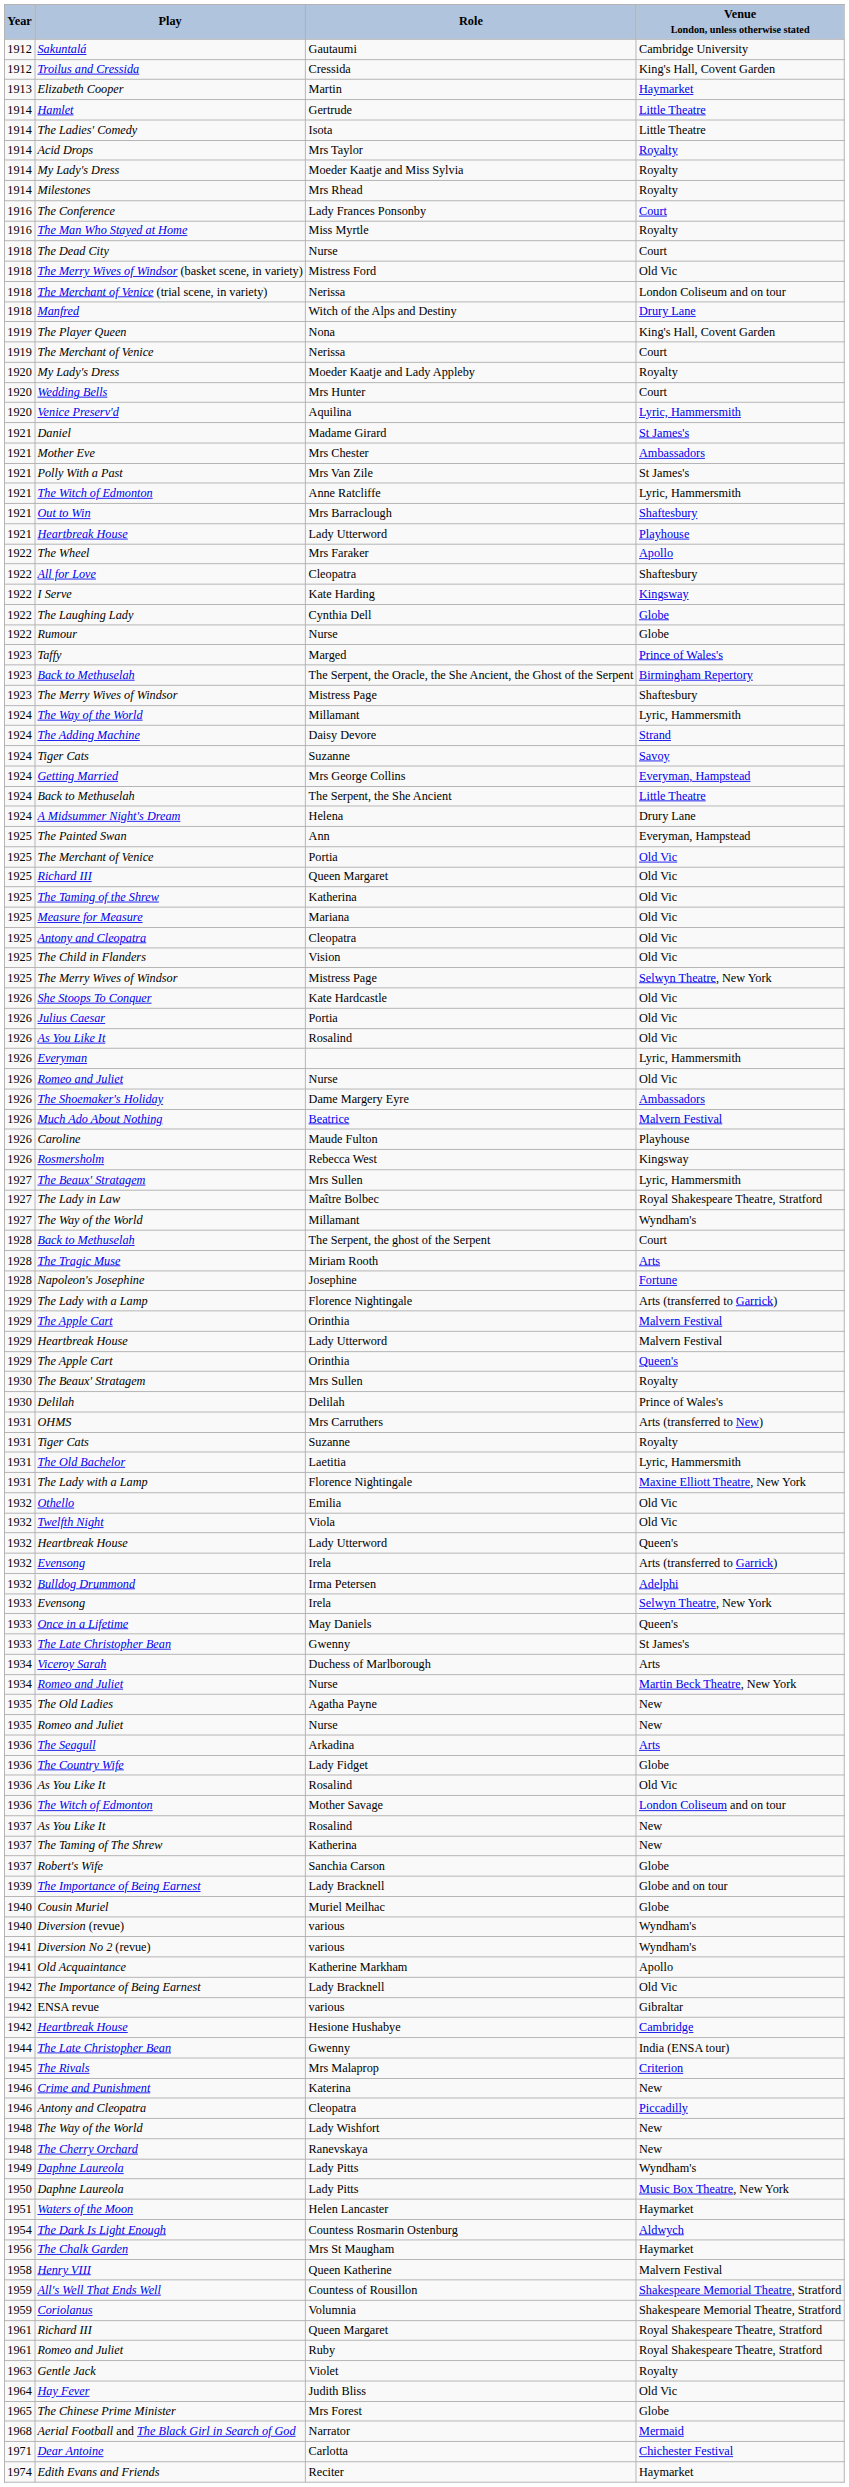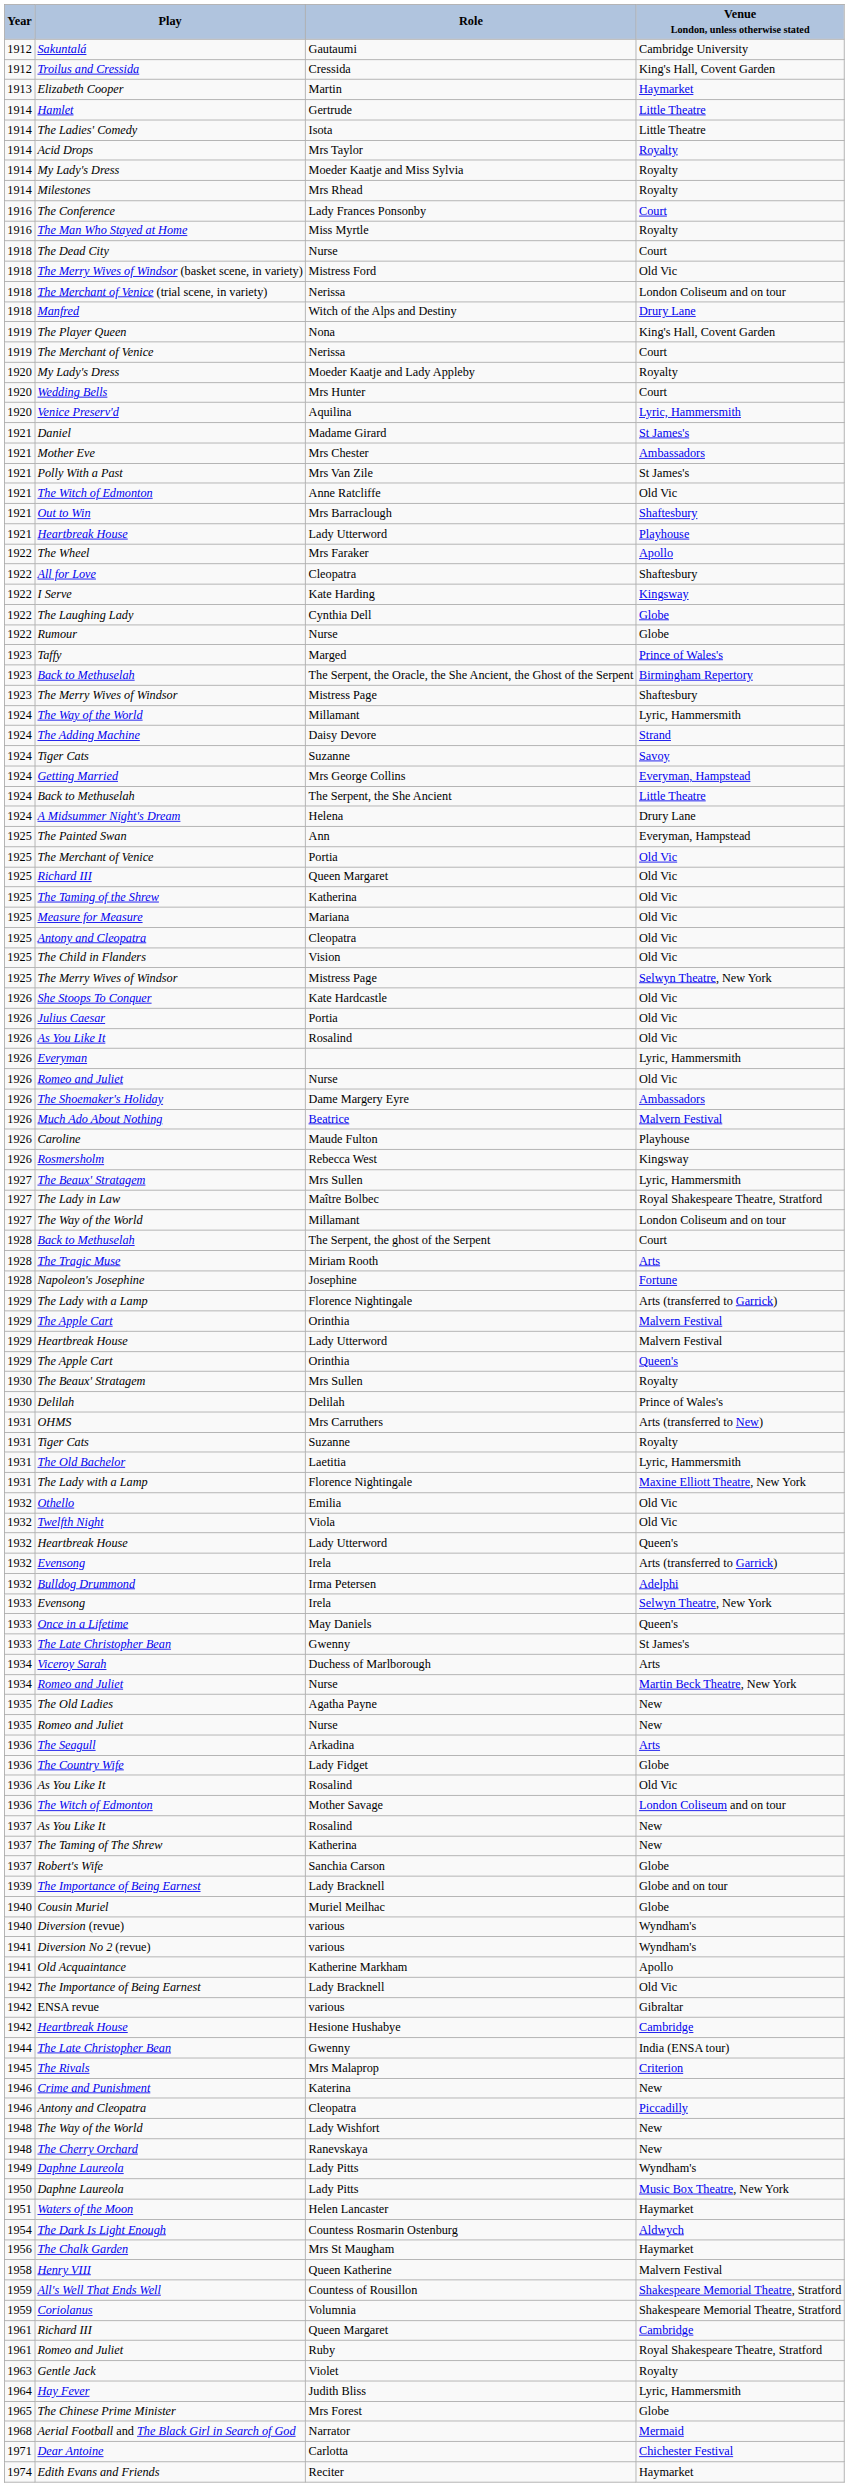 <table class="wikitable" style="font-size:90%;">
 <tr>
 <th style="background:#B0C4DE;">Year</th>
 <th style="background:#B0C4DE;">Play</th>
 <th style="background:#B0C4DE;">Role</th>
 <th style="background:#B0C4DE;">Venue<br><small>London, unless otherwise stated</small></th>
 </tr>
 <tr>
 <td>1912</td>
 <td><em><a href='#'>Sakuntalá</a></em></td>
 <td>Gautaumi</td>
 <td>Cambridge University</td>
 </tr>
 <tr>
 <td>1912</td>
 <td><em><a href='#'>Troilus and Cressida</a></em></td>
 <td>Cressida</td>
 <td>King's Hall, Covent Garden</td>
 </tr>
 <tr>
 <td>1913</td>
 <td><em>Elizabeth Cooper</em></td>
 <td>Martin</td>
 <td><a href='#'>Haymarket</a></td>
 </tr>
 <tr>
 <td>1914</td>
 <td><em><a href='#'>Hamlet</a></em></td>
 <td>Gertrude</td>
 <td><a href='#'>Little Theatre</a></td>
 </tr>
 <tr>
 <td>1914</td>
 <td><em>The Ladies' Comedy</em></td>
 <td>Isota</td>
 <td>Little Theatre</td>
 </tr>
 <tr>
 <td>1914</td>
 <td><em>Acid Drops</em></td>
 <td>Mrs Taylor</td>
 <td><a href='#'>Royalty</a></td>
 </tr>
 <tr>
 <td>1914</td>
 <td><em>My Lady's Dress</em></td>
 <td>Moeder Kaatje and Miss Sylvia</td>
 <td>Royalty</td>
 </tr>
 <tr>
 <td>1914</td>
 <td><em>Milestones</em></td>
 <td>Mrs Rhead</td>
 <td>Royalty</td>
 </tr>
 <tr>
 <td>1916</td>
 <td><em>The Conference</em></td>
 <td>Lady Frances Ponsonby</td>
 <td><a href='#'>Court</a></td>
 </tr>
 <tr>
 <td>1916</td>
 <td><em><a href='#'>The Man Who Stayed at Home</a></em></td>
 <td>Miss Myrtle</td>
 <td>Royalty</td>
 </tr>
 <tr>
 <td>1918</td>
 <td><em>The Dead City</em></td>
 <td>Nurse</td>
 <td>Court</td>
 </tr>
 <tr>
 <td>1918</td>
 <td><em><a href='#'>The Merry Wives of Windsor</a></em> (basket scene, in variety)</td>
 <td>Mistress Ford</td>
 <td>Old Vic</td>
 </tr>
 <tr>
 <td>1918</td>
 <td><em><a href='#'>The Merchant of Venice</a></em> (trial scene, in variety)</td>
 <td>Nerissa</td>
 <td>London Coliseum and on tour</td>
 </tr>
 <tr>
 <td>1918</td>
 <td><em><a href='#'>Manfred</a></em></td>
 <td>Witch of the Alps and Destiny</td>
 <td><a href='#'>Drury Lane</a></td>
 </tr>
 <tr>
 <td>1919</td>
 <td><em>The Player Queen</em></td>
 <td>Nona</td>
 <td>King's Hall, Covent Garden</td>
 </tr>
 <tr>
 <td>1919</td>
 <td><em>The Merchant of Venice</em></td>
 <td>Nerissa</td>
 <td>Court</td>
 </tr>
 <tr>
 <td>1920</td>
 <td><em>My Lady's Dress</em></td>
 <td>Moeder Kaatje and Lady Appleby</td>
 <td>Royalty</td>
 </tr>
 <tr>
 <td>1920</td>
 <td><em><a href='#'>Wedding Bells</a></em></td>
 <td>Mrs Hunter</td>
 <td>Court</td>
 </tr>
 <tr>
 <td>1920</td>
 <td><em><a href='#'>Venice Preserv'd</a></em></td>
 <td>Aquilina</td>
 <td><a href='#'>Lyric, Hammersmith</a></td>
 </tr>
 <tr>
 <td>1921</td>
 <td><em>Daniel</em></td>
 <td>Madame Girard</td>
 <td><a href='#'>St James's</a></td>
 </tr>
 <tr>
 <td>1921</td>
 <td><em>Mother Eve</em></td>
 <td>Mrs Chester</td>
 <td><a href='#'>Ambassadors</a></td>
 </tr>
 <tr>
 <td>1921</td>
 <td><em>Polly With a Past</em></td>
 <td>Mrs Van Zile</td>
 <td>St James's</td>
 </tr>
 <tr>
 <td>1921</td>
 <td><em><a href='#'>The Witch of Edmonton</a></em></td>
 <td>Anne Ratcliffe</td>
-<td>Lyric, Hammersmith</td>
+<td>Old Vic</td>
 </tr>
 <tr>
 <td>1921</td>
 <td><em><a href='#'>Out to Win</a></em></td>
 <td>Mrs Barraclough</td>
 <td><a href='#'>Shaftesbury</a></td>
 </tr>
 <tr>
 <td>1921</td>
 <td><em><a href='#'>Heartbreak House</a></em></td>
 <td>Lady Utterword</td>
 <td><a href='#'>Playhouse</a></td>
 </tr>
 <tr>
 <td>1922</td>
 <td><em>The Wheel</em></td>
 <td>Mrs Faraker</td>
 <td><a href='#'>Apollo</a></td>
 </tr>
 <tr>
 <td>1922</td>
 <td><em><a href='#'>All for Love</a></em></td>
 <td>Cleopatra</td>
 <td>Shaftesbury</td>
 </tr>
 <tr>
 <td>1922</td>
 <td><em>I Serve</em></td>
 <td>Kate Harding</td>
 <td><a href='#'>Kingsway</a></td>
 </tr>
 <tr>
 <td>1922</td>
 <td><em>The Laughing Lady</em></td>
 <td>Cynthia Dell</td>
 <td><a href='#'>Globe</a></td>
 </tr>
 <tr>
 <td>1922</td>
 <td><em>Rumour</em></td>
 <td>Nurse</td>
 <td>Globe</td>
 </tr>
 <tr>
 <td>1923</td>
 <td><em>Taffy</em></td>
 <td>Marged</td>
 <td><a href='#'>Prince of Wales's</a></td>
 </tr>
 <tr>
 <td>1923</td>
 <td><em><a href='#'>Back to Methuselah</a></em></td>
 <td>The Serpent, the Oracle, the She Ancient, the Ghost of the Serpent</td>
 <td><a href='#'>Birmingham Repertory</a></td>
 </tr>
 <tr>
 <td>1923</td>
 <td><em>The Merry Wives of Windsor</em></td>
 <td>Mistress Page</td>
 <td>Shaftesbury</td>
 </tr>
 <tr>
 <td> 1924</td>
 <td><em><a href='#'>The Way of the World</a></em></td>
 <td>Millamant</td>
 <td>Lyric, Hammersmith</td>
 </tr>
 <tr>
 <td>1924</td>
 <td><em><a href='#'>The Adding Machine</a></em></td>
 <td>Daisy Devore</td>
 <td><a href='#'>Strand</a></td>
 </tr>
 <tr>
 <td>1924</td>
 <td><em>Tiger Cats</em></td>
 <td>Suzanne</td>
 <td><a href='#'>Savoy</a></td>
 </tr>
 <tr>
 <td>1924</td>
 <td><em><a href='#'>Getting Married</a></em></td>
 <td>Mrs George Collins</td>
 <td><a href='#'>Everyman, Hampstead</a></td>
 </tr>
 <tr>
 <td>1924</td>
 <td><em>Back to Methuselah</em></td>
 <td>The Serpent, the She Ancient</td>
 <td><a href='#'>Little Theatre</a></td>
 </tr>
 <tr>
 <td>1924</td>
 <td><em><a href='#'>A Midsummer Night's Dream</a></em></td>
 <td>Helena</td>
 <td>Drury Lane</td>
 </tr>
 <tr>
 <td>1925</td>
 <td><em>The Painted Swan</em></td>
 <td>Ann</td>
 <td>Everyman, Hampstead</td>
 </tr>
 <tr>
 <td>1925</td>
 <td><em>The Merchant of Venice</em></td>
 <td>Portia</td>
 <td><a href='#'>Old Vic</a></td>
 </tr>
 <tr>
 <td>1925</td>
 <td><em><a href='#'>Richard III</a></em></td>
 <td>Queen Margaret</td>
 <td>Old Vic</td>
 </tr>
 <tr>
 <td>1925</td>
 <td><em><a href='#'>The Taming of the Shrew</a></em></td>
 <td>Katherina</td>
 <td>Old Vic</td>
 </tr>
 <tr>
 <td>1925</td>
 <td><em><a href='#'>Measure for Measure</a></em></td>
 <td>Mariana</td>
 <td>Old Vic</td>
 </tr>
 <tr>
 <td>1925</td>
 <td><em><a href='#'>Antony and Cleopatra</a></em></td>
 <td>Cleopatra</td>
 <td>Old Vic</td>
 </tr>
 <tr>
 <td>1925</td>
 <td><em>The Child in Flanders</em></td>
 <td>Vision</td>
 <td>Old Vic</td>
 </tr>
 <tr>
 <td>1925</td>
 <td><em>The Merry Wives of Windsor</em></td>
 <td>Mistress Page</td>
 <td><a href='#'>Selwyn Theatre</a>, New York</td>
 </tr>
 <tr>
 <td>1926</td>
 <td><em><a href='#'>She Stoops To Conquer</a></em></td>
 <td>Kate Hardcastle</td>
 <td>Old Vic</td>
 </tr>
 <tr>
 <td>1926</td>
 <td><em><a href='#'>Julius Caesar</a></em></td>
 <td>Portia</td>
 <td>Old Vic</td>
 </tr>
 <tr>
 <td>1926</td>
 <td><em><a href='#'>As You Like It</a></em></td>
 <td>Rosalind</td>
 <td>Old Vic</td>
 </tr>
 <tr>
 <td>1926</td>
 <td><em><a href='#'>Everyman</a></em></td>
 <td></td>
 <td>Lyric, Hammersmith</td>
 </tr>
 <tr>
 <td>1926</td>
 <td><em><a href='#'>Romeo and Juliet</a></em></td>
 <td>Nurse</td>
 <td>Old Vic</td>
 </tr>
 <tr>
 <td>1926</td>
 <td><em><a href='#'>The Shoemaker's Holiday</a></em></td>
 <td>Dame Margery Eyre</td>
 <td><a href='#'>Ambassadors</a></td>
 </tr>
 <tr>
 <td>1926</td>
 <td><em><a href='#'>Much Ado About Nothing</a></em></td>
 <td><a href='#'>Beatrice</a></td>
 <td><a href='#'>Malvern Festival</a></td>
 </tr>
 <tr>
 <td>1926</td>
 <td><em>Caroline</em></td>
 <td>Maude Fulton</td>
 <td>Playhouse</td>
 </tr>
 <tr>
 <td>1926</td>
 <td><em><a href='#'>Rosmersholm</a></em></td>
 <td>Rebecca West</td>
 <td>Kingsway</td>
 </tr>
 <tr>
 <td>1927</td>
 <td><em><a href='#'>The Beaux' Stratagem</a></em></td>
 <td>Mrs Sullen</td>
 <td>Lyric, Hammersmith</td>
 </tr>
 <tr>
 <td>1927</td>
 <td><em>The Lady in Law</em></td>
 <td>Maître Bolbec</td>
 <td>Royal Shakespeare Theatre, Stratford</td>
 </tr>
 <tr>
 <td>1927</td>
 <td><em>The Way of the World</em></td>
 <td>Millamant</td>
-<td>Wyndham's</td>
+<td>London Coliseum and on tour</td>
 </tr>
 <tr>
 <td>1928</td>
 <td><em><a href='#'>Back to Methuselah</a></em></td>
 <td>The Serpent, the ghost of the Serpent</td>
 <td>Court</td>
 </tr>
 <tr>
 <td>1928</td>
 <td><em><a href='#'>The Tragic Muse</a></em></td>
 <td>Miriam Rooth</td>
 <td><a href='#'>Arts</a></td>
 </tr>
 <tr>
 <td>1928</td>
 <td><em>Napoleon's Josephine</em></td>
 <td>Josephine</td>
 <td><a href='#'>Fortune</a></td>
 </tr>
 <tr>
 <td>1929</td>
 <td><em>The Lady with a Lamp</em></td>
 <td>Florence Nightingale</td>
 <td>Arts (transferred to <a href='#'>Garrick</a>)</td>
 </tr>
 <tr>
 <td>1929</td>
 <td><em><a href='#'>The Apple Cart</a></em></td>
 <td>Orinthia</td>
 <td><a href='#'>Malvern Festival</a></td>
 </tr>
 <tr>
 <td>1929</td>
 <td><em>Heartbreak House</em></td>
 <td>Lady Utterword</td>
 <td>Malvern Festival</td>
 </tr>
 <tr>
 <td>1929</td>
 <td><em>The Apple Cart</em></td>
 <td>Orinthia</td>
 <td><a href='#'>Queen's</a></td>
 </tr>
 <tr>
 <td>1930</td>
 <td><em>The Beaux' Stratagem</em></td>
 <td>Mrs Sullen</td>
 <td>Royalty</td>
 </tr>
 <tr>
 <td>1930</td>
 <td><em>Delilah</em></td>
 <td>Delilah</td>
 <td>Prince of Wales's</td>
 </tr>
 <tr>
 <td>1931</td>
 <td><em>OHMS</em></td>
 <td>Mrs Carruthers</td>
 <td>Arts (transferred to <a href='#'>New</a>)</td>
 </tr>
 <tr>
 <td>1931</td>
 <td><em>Tiger Cats</em></td>
 <td>Suzanne</td>
 <td>Royalty</td>
 </tr>
 <tr>
 <td>1931</td>
 <td><em><a href='#'>The Old Bachelor</a></em></td>
 <td>Laetitia</td>
 <td>Lyric, Hammersmith</td>
 </tr>
 <tr>
 <td>1931</td>
 <td><em>The Lady with a Lamp</em></td>
 <td>Florence Nightingale</td>
 <td><a href='#'>Maxine Elliott Theatre</a>, New York</td>
 </tr>
 <tr>
 <td>1932</td>
 <td><em><a href='#'>Othello</a></em></td>
 <td>Emilia</td>
 <td>Old Vic</td>
 </tr>
 <tr>
 <td>1932</td>
 <td><em><a href='#'>Twelfth Night</a></em></td>
 <td>Viola</td>
 <td>Old Vic</td>
 </tr>
 <tr>
 <td>1932</td>
 <td><em>Heartbreak House</em></td>
 <td>Lady Utterword</td>
 <td>Queen's</td>
 </tr>
 <tr>
 <td>1932</td>
 <td><em><a href='#'>Evensong</a></em></td>
 <td>Irela</td>
 <td>Arts (transferred to <a href='#'>Garrick</a>)</td>
 </tr>
 <tr>
 <td>1932</td>
 <td><em><a href='#'>Bulldog Drummond</a></em></td>
 <td>Irma Petersen</td>
 <td><a href='#'>Adelphi</a></td>
 </tr>
 <tr>
 <td>1933</td>
 <td><em>Evensong</em></td>
 <td>Irela</td>
 <td><a href='#'>Selwyn Theatre</a>, New York</td>
 </tr>
 <tr>
 <td>1933</td>
 <td><em><a href='#'>Once in a Lifetime</a></em></td>
 <td>May Daniels</td>
 <td>Queen's</td>
 </tr>
 <tr>
 <td>1933</td>
 <td><em><a href='#'>The Late Christopher Bean</a></em></td>
 <td>Gwenny</td>
 <td>St James's</td>
 </tr>
 <tr>
 <td>1934</td>
 <td><em><a href='#'>Viceroy Sarah</a></em></td>
 <td>Duchess of Marlborough</td>
 <td>Arts</td>
 </tr>
 <tr>
 <td>1934</td>
 <td><em><a href='#'>Romeo and Juliet</a></em></td>
 <td>Nurse</td>
 <td><a href='#'>Martin Beck Theatre</a>, New York</td>
 </tr>
 <tr>
 <td>1935</td>
 <td><em>The Old Ladies</em></td>
 <td>Agatha Payne</td>
 <td>New</td>
 </tr>
 <tr>
 <td>1935</td>
 <td><em>Romeo and Juliet</em></td>
 <td>Nurse</td>
 <td>New</td>
 </tr>
 <tr>
 <td>1936</td>
 <td><em><a href='#'>The Seagull</a></em></td>
 <td>Arkadina</td>
 <td><a href='#'>Arts</a></td>
 </tr>
 <tr>
 <td>1936</td>
 <td><em><a href='#'>The Country Wife</a></em></td>
 <td>Lady Fidget</td>
 <td>Globe</td>
 </tr>
 <tr>
 <td>1936</td>
 <td><em>As You Like It</em></td>
 <td>Rosalind</td>
 <td>Old Vic</td>
 </tr>
 <tr>
 <td>1936</td>
 <td><em><a href='#'>The Witch of Edmonton</a></em></td>
 <td>Mother Savage</td>
 <td><a href='#'>London Coliseum</a> and on tour</td>
 </tr>
 <tr>
 <td>1937</td>
 <td><em>As You Like It</em></td>
 <td>Rosalind</td>
 <td>New</td>
 </tr>
 <tr>
 <td>1937</td>
 <td><em>The Taming of The Shrew</em></td>
 <td>Katherina</td>
 <td>New</td>
 </tr>
 <tr>
 <td>1937</td>
 <td><em>Robert's Wife</em></td>
 <td>Sanchia Carson</td>
 <td>Globe</td>
 </tr>
 <tr>
 <td>1939</td>
 <td><em><a href='#'>The Importance of Being Earnest</a></em></td>
 <td>Lady Bracknell</td>
 <td>Globe and on tour</td>
 </tr>
 <tr>
 <td>1940</td>
 <td><em>Cousin Muriel</em></td>
 <td>Muriel Meilhac</td>
 <td>Globe</td>
 </tr>
 <tr>
 <td>1940</td>
 <td><em>Diversion</em> (revue)</td>
 <td>various</td>
 <td>Wyndham's</td>
 </tr>
 <tr>
 <td>1941</td>
 <td><em>Diversion No 2</em> (revue)</td>
 <td>various</td>
 <td>Wyndham's</td>
 </tr>
 <tr>
 <td>1941</td>
 <td><em>Old Acquaintance</em></td>
 <td>Katherine Markham</td>
 <td>Apollo</td>
 </tr>
 <tr>
 <td>1942</td>
 <td><em>The Importance of Being Earnest</em></td>
 <td>Lady Bracknell</td>
 <td>Old Vic</td>
 </tr>
 <tr>
 <td>1942</td>
 <td>ENSA revue</td>
 <td>various</td>
 <td>Gibraltar</td>
 </tr>
 <tr>
 <td>1942</td>
 <td><em><a href='#'>Heartbreak House</a></em></td>
 <td>Hesione Hushabye</td>
 <td><a href='#'>Cambridge</a></td>
 </tr>
 <tr>
 <td>1944</td>
 <td><em><a href='#'>The Late Christopher Bean</a></em></td>
 <td>Gwenny</td>
 <td>India (ENSA tour)</td>
 </tr>
 <tr>
 <td>1945</td>
 <td><em><a href='#'>The Rivals</a></em></td>
 <td>Mrs Malaprop</td>
 <td><a href='#'>Criterion</a></td>
 </tr>
 <tr>
 <td>1946</td>
 <td><em><a href='#'>Crime and Punishment</a></em></td>
 <td>Katerina</td>
 <td>New</td>
 </tr>
 <tr>
 <td>1946</td>
 <td><em>Antony and Cleopatra</em></td>
 <td>Cleopatra</td>
 <td><a href='#'>Piccadilly</a></td>
 </tr>
 <tr>
 <td>1948</td>
 <td><em>The Way of the World</em></td>
 <td>Lady Wishfort</td>
 <td>New</td>
 </tr>
 <tr>
 <td>1948</td>
 <td><em><a href='#'>The Cherry Orchard</a></em></td>
 <td>Ranevskaya</td>
 <td>New</td>
 </tr>
 <tr>
 <td>1949</td>
 <td><em><a href='#'>Daphne Laureola</a></em></td>
 <td>Lady Pitts</td>
 <td>Wyndham's</td>
 </tr>
 <tr>
 <td>1950</td>
 <td><em>Daphne Laureola</em></td>
 <td>Lady Pitts</td>
 <td><a href='#'>Music Box Theatre</a>, New York</td>
 </tr>
 <tr>
 <td>1951</td>
 <td><em><a href='#'>Waters of the Moon</a></em></td>
 <td>Helen Lancaster</td>
 <td>Haymarket</td>
 </tr>
 <tr>
 <td>1954</td>
 <td><em><a href='#'>The Dark Is Light Enough</a></em></td>
 <td>Countess Rosmarin Ostenburg</td>
 <td><a href='#'>Aldwych</a></td>
 </tr>
 <tr>
 <td>1956</td>
 <td><em><a href='#'>The Chalk Garden</a></em></td>
 <td>Mrs St Maugham</td>
 <td>Haymarket</td>
 </tr>
 <tr>
 <td>1958</td>
 <td><em><a href='#'>Henry VIII</a></em></td>
 <td>Queen Katherine</td>
 <td>Malvern Festival</td>
 </tr>
 <tr>
 <td>1959</td>
 <td><em><a href='#'>All's Well That Ends Well</a></em></td>
 <td>Countess of Rousillon</td>
 <td><a href='#'>Shakespeare Memorial Theatre</a>, Stratford</td>
 </tr>
 <tr>
 <td>1959</td>
 <td><em><a href='#'>Coriolanus</a></em></td>
 <td>Volumnia</td>
 <td>Shakespeare Memorial Theatre, Stratford</td>
 </tr>
 <tr>
 <td>1961</td>
 <td><em>Richard III</em></td>
 <td>Queen Margaret</td>
-<td>Royal Shakespeare Theatre, Stratford</td>
+<td><a href='#'>Cambridge</a></td>
 </tr>
 <tr>
 <td>1961</td>
 <td><em>Romeo and Juliet</em></td>
 <td>Ruby</td>
 <td>Royal Shakespeare Theatre, Stratford</td>
 </tr>
 <tr>
 <td>1963</td>
 <td><em>Gentle Jack</em></td>
 <td>Violet</td>
 <td>Royalty</td>
 </tr>
 <tr>
 <td>1964</td>
 <td><em><a href='#'>Hay Fever</a></em></td>
 <td>Judith Bliss</td>
-<td>Old Vic</td>
+<td>Lyric, Hammersmith</td>
 </tr>
 <tr>
 <td>1965</td>
 <td><em>The Chinese Prime Minister</em></td>
 <td>Mrs Forest</td>
 <td>Globe</td>
 </tr>
 <tr>
 <td>1968</td>
 <td><em>Aerial Football</em> and <em><a href='#'>The Black Girl in Search of God</a></em></td>
 <td>Narrator</td>
 <td><a href='#'>Mermaid</a></td>
 </tr>
 <tr>
 <td>1971</td>
 <td><em><a href='#'>Dear Antoine</a></em></td>
 <td>Carlotta</td>
 <td><a href='#'>Chichester Festival</a></td>
 </tr>
 <tr>
 <td>1974</td>
 <td><em>Edith Evans and Friends</em></td>
 <td>Reciter</td>
 <td>Haymarket</td>
 </tr>
 </table>
